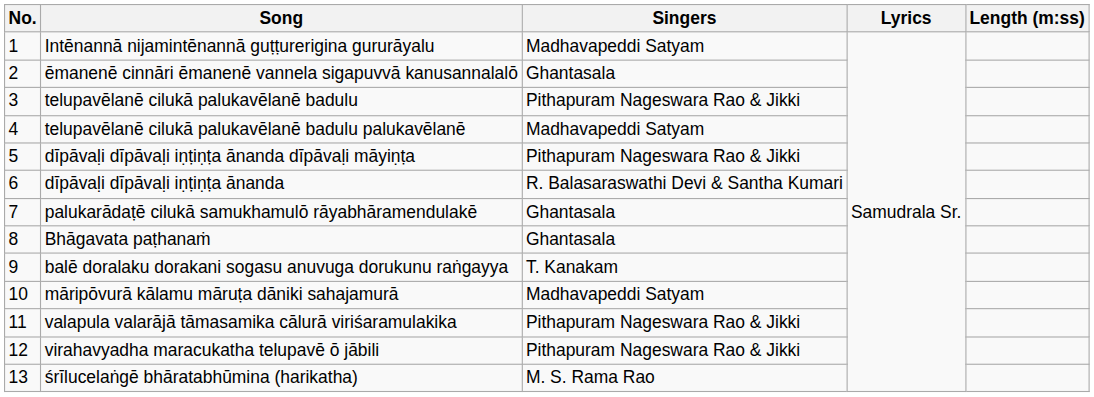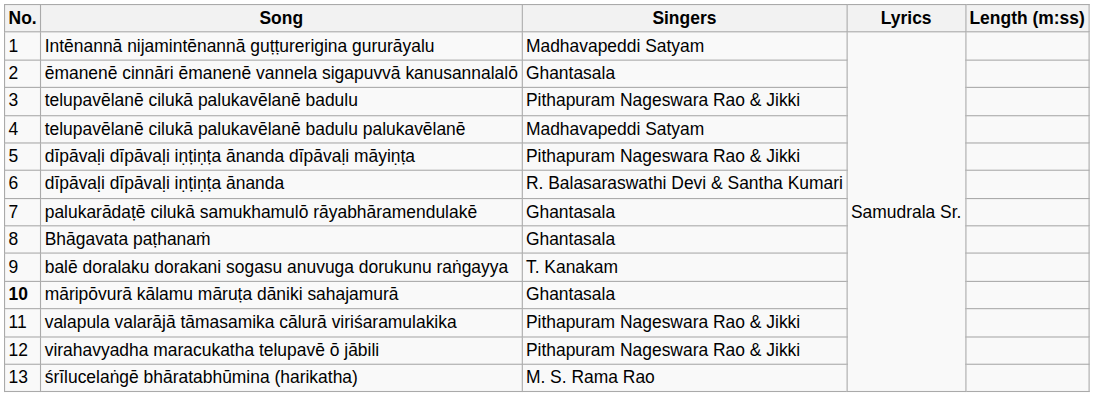 <table class="wikitable">
 <tr>
 <th>No.</th>
 <th>Song</th>
 <th>Singers</th>
 <th>Lyrics</th>
 <th>Length (m:ss)</th>
 </tr>
 <tr>
 <td>1</td>
 <td>Intēnannā nijamintēnannā guṭṭurerigina gururāyalu</td>
 <td>Madhavapeddi Satyam</td>
 <td rowspan=13>Samudrala Sr.</td>
 <td></td>
 </tr>
 <tr>
 <td>2</td>
 <td>ēmanenē cinnāri ēmanenē vannela sigapuvvā kanusannalalō</td>
 <td>Ghantasala</td>
 <td></td>
 </tr>
 <tr>
 <td>3</td>
 <td>telupavēlanē cilukā palukavēlanē badulu</td>
 <td>Pithapuram Nageswara Rao & Jikki</td>
 <td></td>
 </tr>
 <tr>
 <td>4</td>
 <td>telupavēlanē cilukā palukavēlanē badulu palukavēlanē</td>
 <td>Madhavapeddi Satyam</td>
 <td></td>
 </tr>
 <tr>
 <td>5</td>
 <td>dīpāvaḷi dīpāvaḷi iṇṭiṇṭa ānanda dīpāvaḷi māyiṇṭa</td>
 <td>Pithapuram Nageswara Rao & Jikki</td>
 <td></td>
 </tr>
 <tr>
 <td>6</td>
 <td>dīpāvaḷi dīpāvaḷi iṇṭiṇṭa ānanda</td>
 <td>R. Balasaraswathi Devi & Santha Kumari</td>
 <td></td>
 </tr>
 <tr>
 <td>7</td>
 <td>palukarādaṭē cilukā samukhamulō rāyabhāramendulakē</td>
 <td>Ghantasala</td>
 <td></td>
 </tr>
 <tr>
 <td>8</td>
 <td>Bhāgavata paṭhanaṁ</td>
 <td>Ghantasala</td>
 <td></td>
 </tr>
 <tr>
 <td>9</td>
 <td>balē doralaku dorakani sogasu anuvuga dorukunu raṅgayya</td>
 <td>T. Kanakam</td>
 <td></td>
 </tr>
 <tr>
-<td>10</td>
+<td><strong>10</strong></td>
 <td>māripōvurā kālamu māruṭa dāniki sahajamurā</td>
-<td>Madhavapeddi Satyam</td>
+<td>Ghantasala</td>
 <td></td>
 </tr>
 <tr>
 <td>11</td>
 <td>valapula valarājā tāmasamika cālurā viriśaramulakika</td>
 <td>Pithapuram Nageswara Rao & Jikki</td>
 <td></td>
 </tr>
 <tr>
 <td>12</td>
 <td>virahavyadha maracukatha telupavē ō jābili</td>
 <td>Pithapuram Nageswara Rao & Jikki</td>
 <td></td>
 </tr>
 <tr>
 <td>13</td>
 <td>śrīlucelaṅgē bhāratabhūmina (harikatha)</td>
 <td>M. S. Rama Rao</td>
 <td></td>
 </tr>
 </table>
